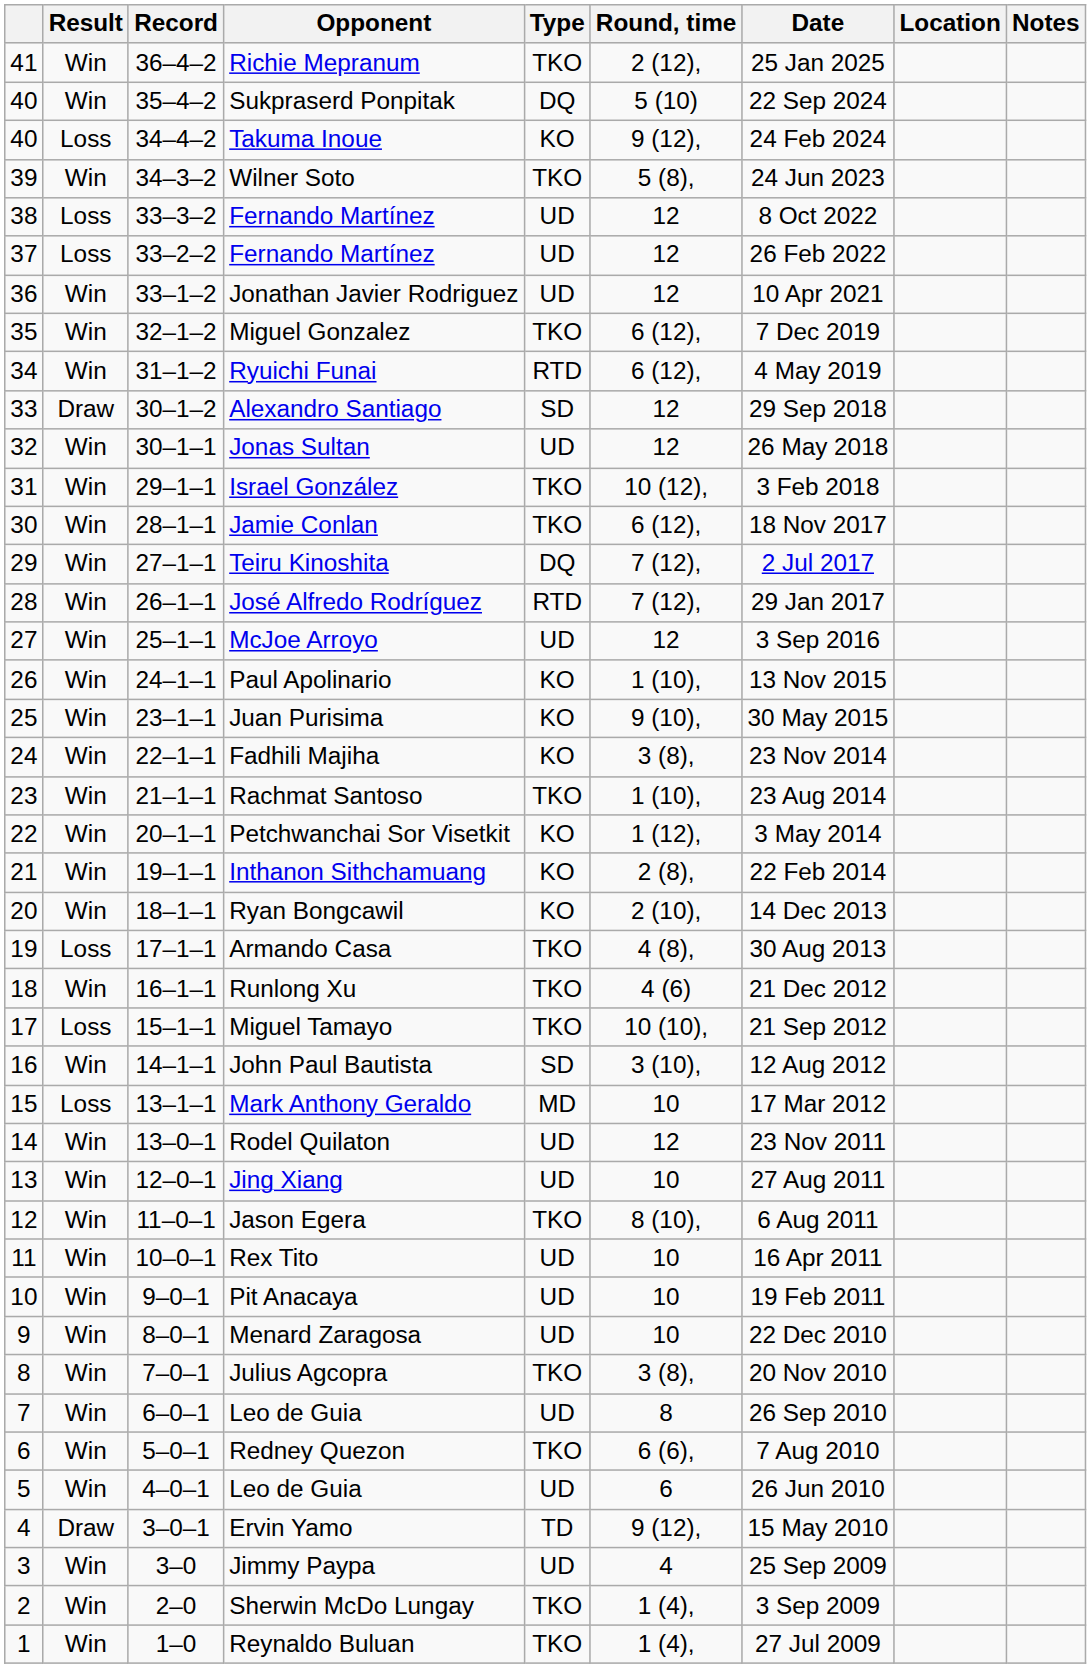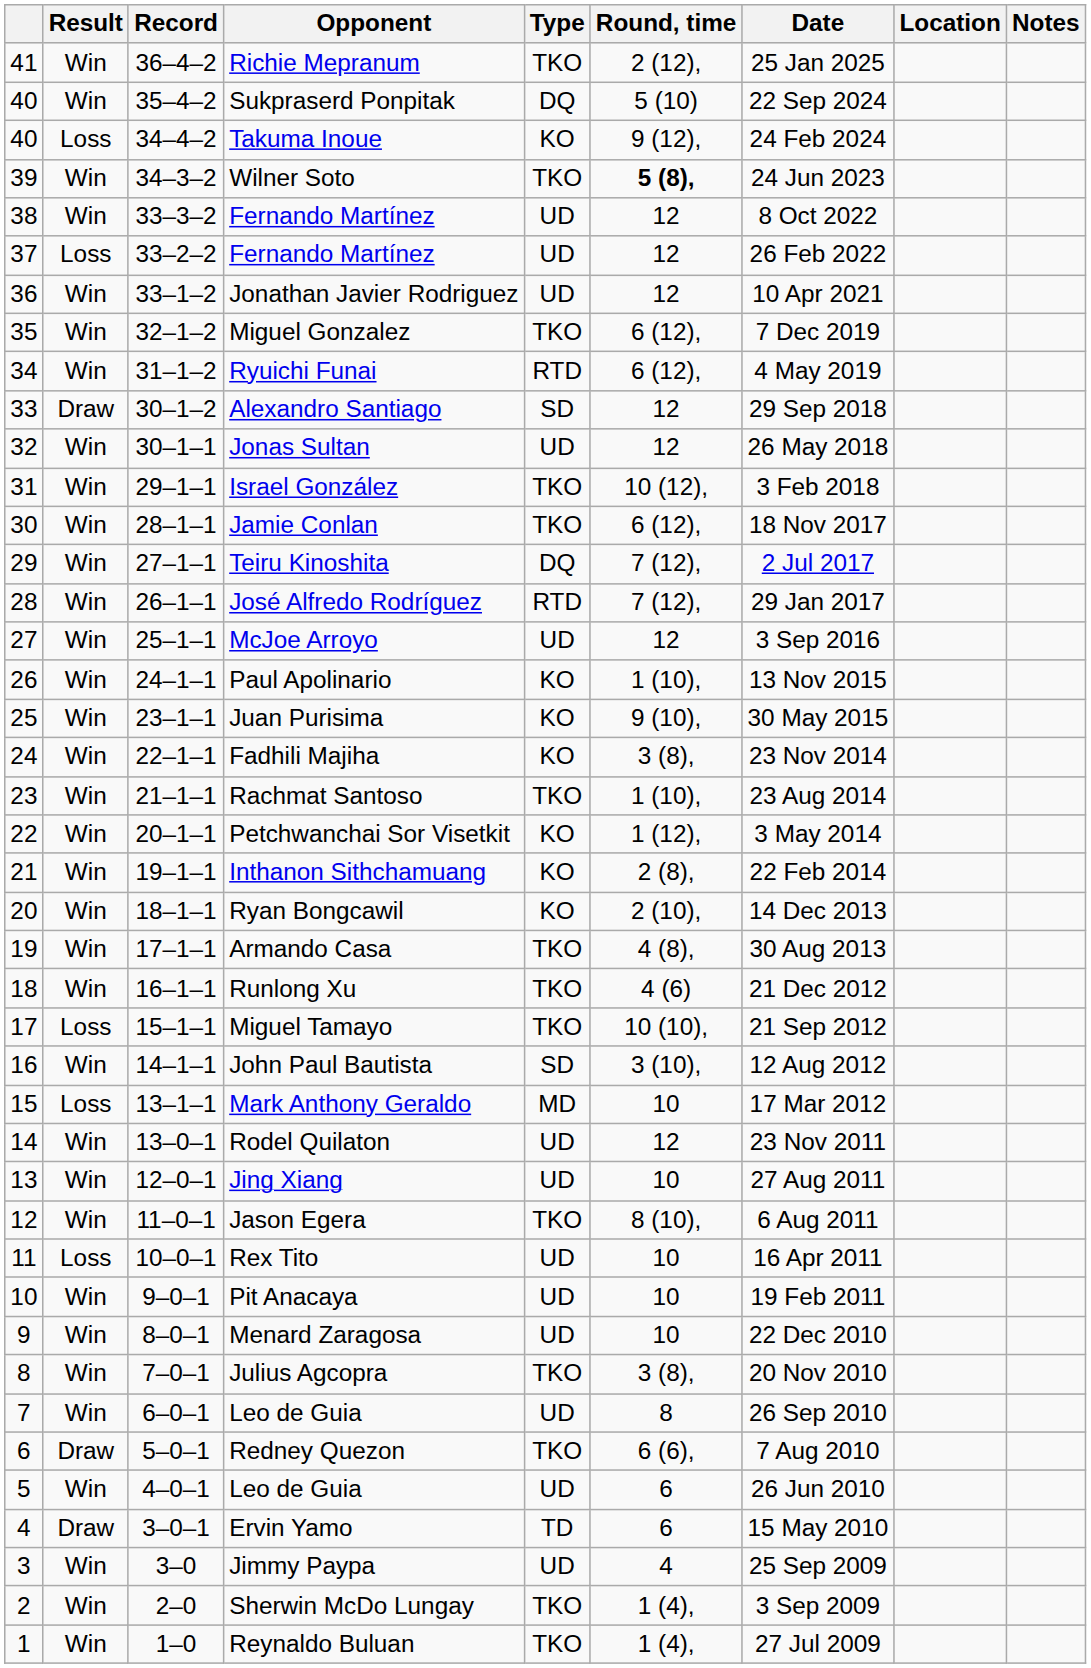 <table class=wikitable style=text-align:center>
 <tr>
 <th></th>
 <th>Result</th>
 <th>Record</th>
 <th>Opponent</th>
 <th>Type</th>
 <th>Round, time</th>
 <th>Date</th>
 <th>Location</th>
 <th>Notes</th>
 </tr>
 <tr>
 <td>41</td>
 <td>Win</td>
 <td>36–4–2</td>
 <td align=left><a href='#'>Richie Mepranum</a></td>
 <td>TKO</td>
 <td>2 (12), </td>
 <td>25 Jan 2025</td>
 <td align=left></td>
 <td align=left></td>
 </tr>
 <tr>
 <td>40</td>
 <td>Win</td>
 <td>35–4–2</td>
 <td align=left>Sukpraserd Ponpitak</td>
 <td>DQ</td>
 <td>5 (10)</td>
 <td>22 Sep 2024</td>
 <td align=left></td>
 <td align=left></td>
 </tr>
 <tr>
 <td>40</td>
 <td>Loss</td>
 <td>34–4–2</td>
 <td align=left><a href='#'>Takuma Inoue</a></td>
 <td>KO</td>
 <td>9 (12), </td>
 <td>24 Feb 2024</td>
 <td align=left></td>
 <td align=left></td>
 </tr>
 <tr>
 <td>39</td>
 <td>Win</td>
 <td>34–3–2</td>
 <td align=left>Wilner Soto</td>
 <td>TKO</td>
-<td>5 (8), </td>
+<td><strong>5 (8), </strong></td>
 <td>24 Jun 2023</td>
 <td align=left></td>
 <td align=left></td>
 </tr>
 <tr>
 <td>38</td>
-<td>Loss</td>
+<td>Win</td>
 <td>33–3–2</td>
 <td align=left><a href='#'>Fernando Martínez</a></td>
 <td>UD</td>
 <td>12</td>
 <td>8 Oct 2022</td>
 <td align=left></td>
 <td align=left></td>
 </tr>
 <tr>
 <td>37</td>
 <td>Loss</td>
 <td>33–2–2</td>
 <td align=left><a href='#'>Fernando Martínez</a></td>
 <td>UD</td>
 <td>12</td>
 <td>26 Feb 2022</td>
 <td align=left></td>
 <td align=left></td>
 </tr>
 <tr>
 <td>36</td>
 <td>Win</td>
 <td>33–1–2</td>
 <td align=left>Jonathan Javier Rodriguez</td>
 <td>UD</td>
 <td>12</td>
 <td>10 Apr 2021</td>
 <td align=left></td>
 <td align=left></td>
 </tr>
 <tr>
 <td>35</td>
 <td>Win</td>
 <td>32–1–2</td>
 <td align=left>Miguel Gonzalez</td>
 <td>TKO</td>
 <td>6 (12), </td>
 <td>7 Dec 2019</td>
 <td align=left></td>
 <td align=left></td>
 </tr>
 <tr>
 <td>34</td>
 <td>Win</td>
 <td>31–1–2</td>
 <td align=left><a href='#'>Ryuichi Funai</a></td>
 <td>RTD</td>
 <td>6 (12), </td>
 <td>4 May 2019</td>
 <td align=left></td>
 <td align=left></td>
 </tr>
 <tr>
 <td>33</td>
 <td>Draw</td>
 <td>30–1–2</td>
 <td align=left><a href='#'>Alexandro Santiago</a></td>
 <td>SD</td>
 <td>12</td>
 <td>29 Sep 2018</td>
 <td align=left></td>
 <td align=left></td>
 </tr>
 <tr>
 <td>32</td>
 <td>Win</td>
 <td>30–1–1</td>
 <td align=left><a href='#'>Jonas Sultan</a></td>
 <td>UD</td>
 <td>12</td>
 <td>26 May 2018</td>
 <td align=left></td>
 <td align=left></td>
 </tr>
 <tr>
 <td>31</td>
 <td>Win</td>
 <td>29–1–1</td>
 <td align=left><a href='#'>Israel González</a></td>
 <td>TKO</td>
 <td>10 (12), </td>
 <td>3 Feb 2018</td>
 <td align=left></td>
 <td align=left></td>
 </tr>
 <tr>
 <td>30</td>
 <td>Win</td>
 <td>28–1–1</td>
 <td align=left><a href='#'>Jamie Conlan</a></td>
 <td>TKO</td>
 <td>6 (12), </td>
 <td>18 Nov 2017</td>
 <td align=left></td>
 <td align=left></td>
 </tr>
 <tr>
 <td>29</td>
 <td>Win</td>
 <td>27–1–1</td>
 <td align=left><a href='#'>Teiru Kinoshita</a></td>
 <td>DQ</td>
 <td>7 (12), </td>
 <td><a href='#'>2 Jul 2017</a></td>
 <td align=left></td>
 <td align=left></td>
 </tr>
 <tr>
 <td>28</td>
 <td>Win</td>
 <td>26–1–1</td>
 <td align=left><a href='#'>José Alfredo Rodríguez</a></td>
 <td>RTD</td>
 <td>7 (12), </td>
 <td>29 Jan 2017</td>
 <td align=left></td>
 <td align=left></td>
 </tr>
 <tr>
 <td>27</td>
 <td>Win</td>
 <td>25–1–1</td>
 <td align=left><a href='#'>McJoe Arroyo</a></td>
 <td>UD</td>
 <td>12</td>
 <td>3 Sep 2016</td>
 <td align=left></td>
 <td align=left></td>
 </tr>
 <tr>
 <td>26</td>
 <td>Win</td>
 <td>24–1–1</td>
 <td align=left>Paul Apolinario</td>
 <td>KO</td>
 <td>1 (10), </td>
 <td>13 Nov 2015</td>
 <td align=left></td>
 <td align=left></td>
 </tr>
 <tr>
 <td>25</td>
 <td>Win</td>
 <td>23–1–1</td>
 <td align=left>Juan Purisima</td>
 <td>KO</td>
 <td>9 (10), </td>
 <td>30 May 2015</td>
 <td align=left></td>
 <td align=left></td>
 </tr>
 <tr>
 <td>24</td>
 <td>Win</td>
 <td>22–1–1</td>
 <td align=left>Fadhili Majiha</td>
 <td>KO</td>
 <td>3 (8), </td>
 <td>23 Nov 2014</td>
 <td align=left></td>
 <td align=left></td>
 </tr>
 <tr>
 <td>23</td>
 <td>Win</td>
 <td>21–1–1</td>
 <td align=left>Rachmat Santoso</td>
 <td>TKO</td>
 <td>1 (10), </td>
 <td>23 Aug 2014</td>
 <td align=left></td>
 <td align=left></td>
 </tr>
 <tr>
 <td>22</td>
 <td>Win</td>
 <td>20–1–1</td>
 <td align=left>Petchwanchai Sor Visetkit</td>
 <td>KO</td>
 <td>1 (12), </td>
 <td>3 May 2014</td>
 <td align=left></td>
 <td align=left></td>
 </tr>
 <tr>
 <td>21</td>
 <td>Win</td>
 <td>19–1–1</td>
 <td align=left><a href='#'>Inthanon Sithchamuang</a></td>
 <td>KO</td>
 <td>2 (8), </td>
 <td>22 Feb 2014</td>
 <td align=left></td>
 <td align=left></td>
 </tr>
 <tr>
 <td>20</td>
 <td>Win</td>
 <td>18–1–1</td>
 <td align=left>Ryan Bongcawil</td>
 <td>KO</td>
 <td>2 (10), </td>
 <td>14 Dec 2013</td>
 <td align=left></td>
 <td align=left></td>
 </tr>
 <tr>
 <td>19</td>
-<td>Loss</td>
+<td>Win</td>
 <td>17–1–1</td>
 <td align=left>Armando Casa</td>
 <td>TKO</td>
 <td>4 (8), </td>
 <td>30 Aug 2013</td>
 <td align=left></td>
 <td align=left></td>
 </tr>
 <tr>
 <td>18</td>
 <td>Win</td>
 <td>16–1–1</td>
 <td align=left>Runlong Xu</td>
 <td>TKO</td>
 <td>4 (6)</td>
 <td>21 Dec 2012</td>
 <td align=left></td>
 <td align=left></td>
 </tr>
 <tr>
 <td>17</td>
 <td>Loss</td>
 <td>15–1–1</td>
 <td align=left>Miguel Tamayo</td>
 <td>TKO</td>
 <td>10 (10), </td>
 <td>21 Sep 2012</td>
 <td align=left></td>
 <td align=left></td>
 </tr>
 <tr>
 <td>16</td>
 <td>Win</td>
 <td>14–1–1</td>
 <td align=left>John Paul Bautista</td>
 <td>SD</td>
 <td>3 (10), </td>
 <td>12 Aug 2012</td>
 <td align=left></td>
 <td align=left></td>
 </tr>
 <tr>
 <td>15</td>
 <td>Loss</td>
 <td>13–1–1</td>
 <td align=left><a href='#'>Mark Anthony Geraldo</a></td>
 <td>MD</td>
 <td>10</td>
 <td>17 Mar 2012</td>
 <td align=left></td>
 <td align=left></td>
 </tr>
 <tr>
 <td>14</td>
 <td>Win</td>
 <td>13–0–1</td>
 <td align=left>Rodel Quilaton</td>
 <td>UD</td>
 <td>12</td>
 <td>23 Nov 2011</td>
 <td align=left></td>
 <td align=left></td>
 </tr>
 <tr>
 <td>13</td>
 <td>Win</td>
 <td>12–0–1</td>
 <td align=left><a href='#'>Jing Xiang</a></td>
 <td>UD</td>
 <td>10</td>
 <td>27 Aug 2011</td>
 <td align=left></td>
 <td align=left></td>
 </tr>
 <tr>
 <td>12</td>
 <td>Win</td>
 <td>11–0–1</td>
 <td align=left>Jason Egera</td>
 <td>TKO</td>
 <td>8 (10), </td>
 <td>6 Aug 2011</td>
 <td align=left></td>
 <td align=left></td>
 </tr>
 <tr>
 <td>11</td>
-<td>Win</td>
+<td>Loss</td>
 <td>10–0–1</td>
 <td align=left>Rex Tito</td>
 <td>UD</td>
 <td>10</td>
 <td>16 Apr 2011</td>
 <td align=left></td>
 <td align=left></td>
 </tr>
 <tr>
 <td>10</td>
 <td>Win</td>
 <td>9–0–1</td>
 <td align=left>Pit Anacaya</td>
 <td>UD</td>
 <td>10</td>
 <td>19 Feb 2011</td>
 <td align=left></td>
 <td align=left></td>
 </tr>
 <tr>
 <td>9</td>
 <td>Win</td>
 <td>8–0–1</td>
 <td align=left>Menard Zaragosa</td>
 <td>UD</td>
 <td>10</td>
 <td>22 Dec 2010</td>
 <td align=left></td>
 <td align=left></td>
 </tr>
 <tr>
 <td>8</td>
 <td>Win</td>
 <td>7–0–1</td>
 <td align=left>Julius Agcopra</td>
 <td>TKO</td>
 <td>3 (8), </td>
 <td>20 Nov 2010</td>
 <td align=left></td>
 <td align=left></td>
 </tr>
 <tr>
 <td>7</td>
 <td>Win</td>
 <td>6–0–1</td>
 <td align=left>Leo de Guia</td>
 <td>UD</td>
 <td>8</td>
 <td>26 Sep 2010</td>
 <td align=left></td>
 <td align=left></td>
 </tr>
 <tr>
 <td>6</td>
-<td>Win</td>
+<td>Draw</td>
 <td>5–0–1</td>
 <td align=left>Redney Quezon</td>
 <td>TKO</td>
 <td>6 (6), </td>
 <td>7 Aug 2010</td>
 <td align=left></td>
 <td align=left></td>
 </tr>
 <tr>
 <td>5</td>
 <td>Win</td>
 <td>4–0–1</td>
 <td align=left>Leo de Guia</td>
 <td>UD</td>
 <td>6</td>
 <td>26 Jun 2010</td>
 <td align=left></td>
 <td align=left></td>
 </tr>
 <tr>
 <td>4</td>
 <td>Draw</td>
 <td>3–0–1</td>
 <td align=left>Ervin Yamo</td>
 <td>TD</td>
-<td>9 (12), </td>
+<td>6</td>
 <td>15 May 2010</td>
 <td align=left></td>
 <td align=left></td>
 </tr>
 <tr>
 <td>3</td>
 <td>Win</td>
 <td>3–0</td>
 <td align=left>Jimmy Paypa</td>
 <td>UD</td>
 <td>4</td>
 <td>25 Sep 2009</td>
 <td align=left></td>
 <td align=left></td>
 </tr>
 <tr>
 <td>2</td>
 <td>Win</td>
 <td>2–0</td>
 <td align=left>Sherwin McDo Lungay</td>
 <td>TKO</td>
 <td>1 (4), </td>
 <td>3 Sep 2009</td>
 <td align=left></td>
 <td align=left></td>
 </tr>
 <tr>
 <td>1</td>
 <td>Win</td>
 <td>1–0</td>
 <td align=left>Reynaldo Buluan</td>
 <td>TKO</td>
 <td>1 (4), </td>
 <td>27 Jul 2009</td>
 <td align=left></td>
 <td align=left></td>
 </tr>
 </table>
